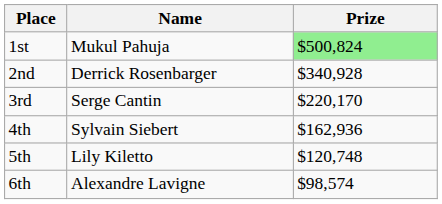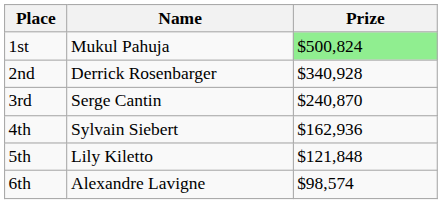 <table class="wikitable">
 <tr>
 <th style="width:50px;">Place</th>
 <th style="width:200px;">Name</th>
 <th style="width:125px;">Prize</th>
 </tr>
 <tr>
 <td>1st</td>
 <td> Mukul Pahuja</td>
 <td style="background: lightgreen;">$500,824</td>
 </tr>
 <tr>
 <td>2nd</td>
 <td> Derrick Rosenbarger</td>
 <td>$340,928</td>
 </tr>
 <tr>
 <td>3rd</td>
 <td> Serge Cantin</td>
-<td>$220,170</td>
+<td>$240,870</td>
 </tr>
 <tr>
 <td>4th</td>
 <td> Sylvain Siebert</td>
 <td>$162,936</td>
 </tr>
 <tr>
 <td>5th</td>
 <td> Lily Kiletto</td>
-<td>$120,748</td>
+<td>$121,848</td>
 </tr>
 <tr>
 <td>6th</td>
 <td> Alexandre Lavigne</td>
 <td>$98,574</td>
 </tr>
 </table>
